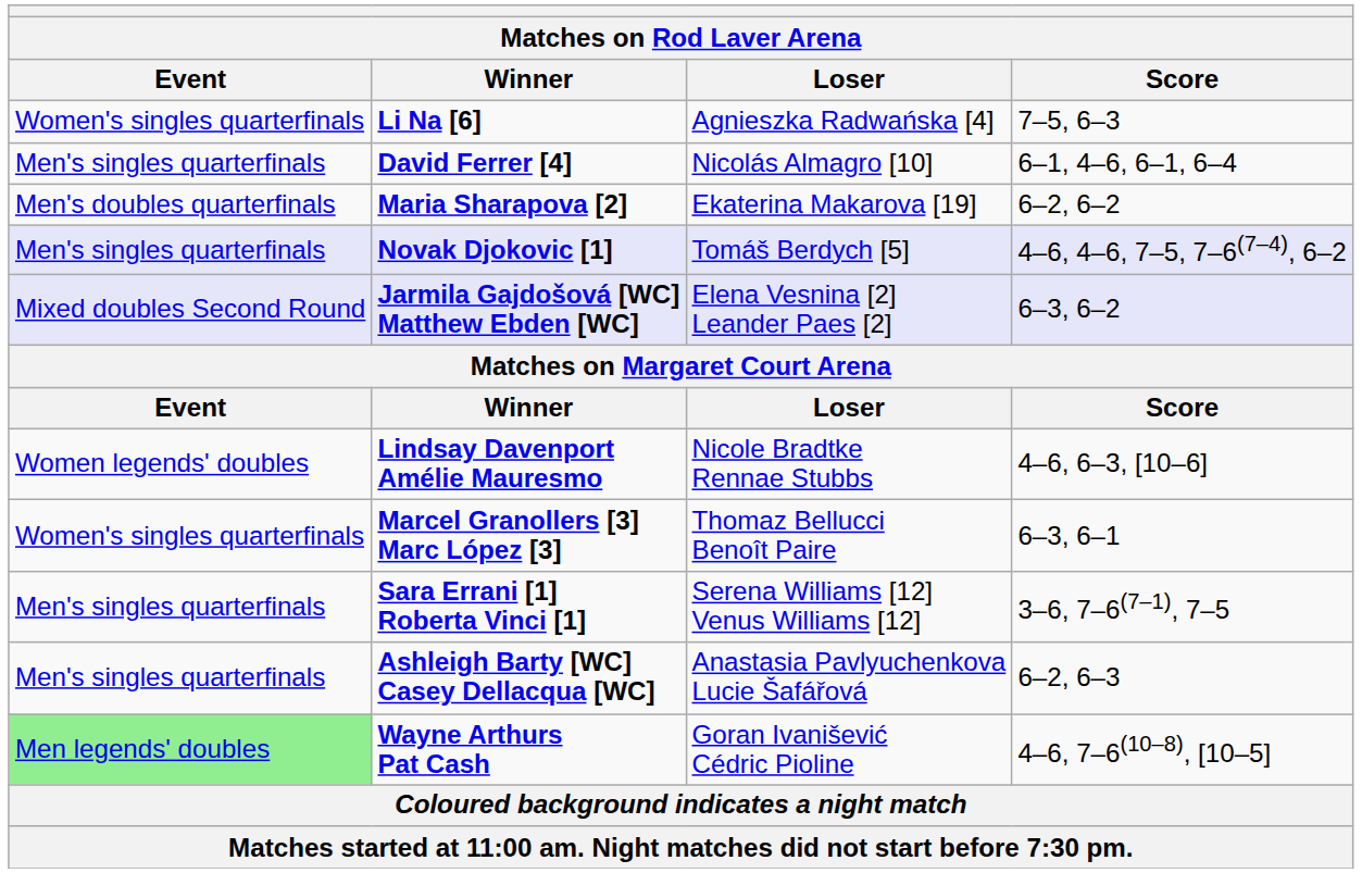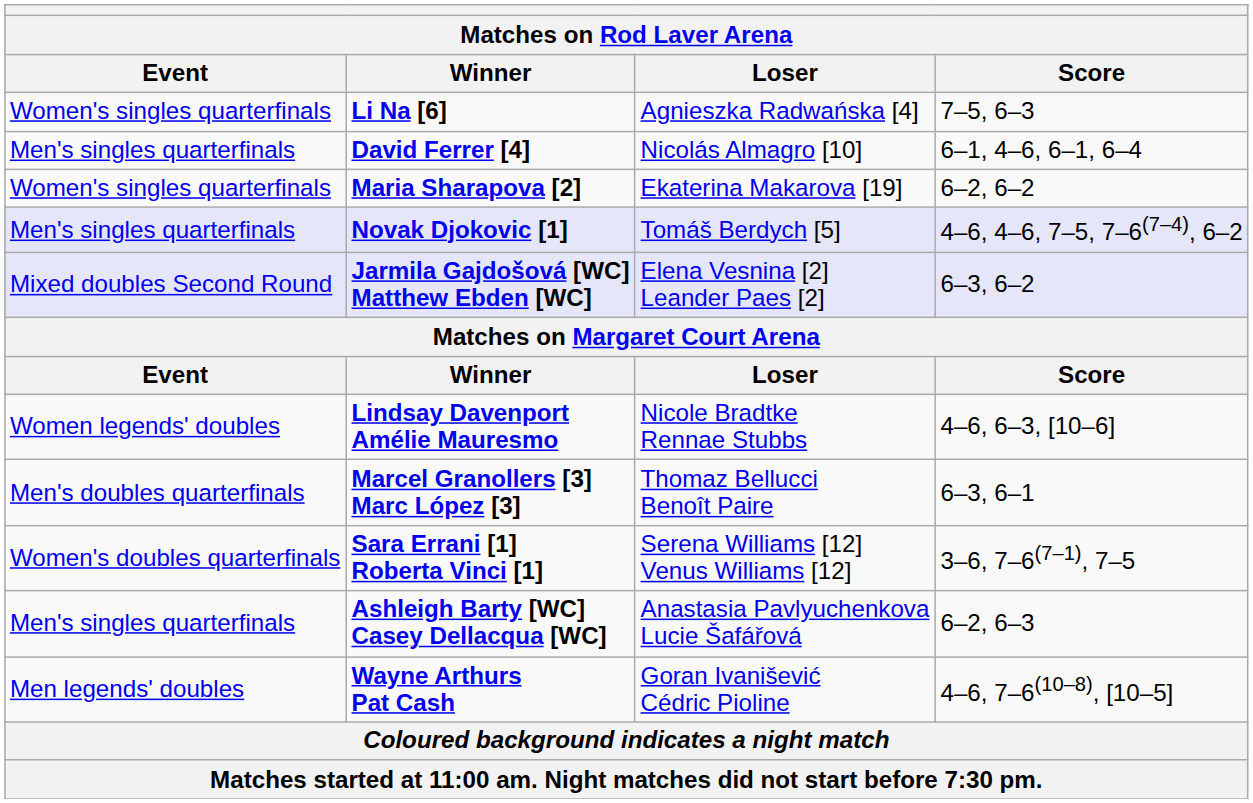 <table class="wikitable collapsible uncollapsed" style="margin:1em auto;">
 <tr>
 <th colspan=4></th>
 </tr>
 <tr>
 <th colspan=4><strong>Matches on <a href='#'>Rod Laver Arena</a></strong></th>
 </tr>
 <tr>
 <th>Event</th>
 <th>Winner</th>
 <th>Loser</th>
 <th>Score</th>
 </tr>
 <tr>
 <td><a href='#'>Women's singles quarterfinals</a></td>
 <td><strong> <a href='#'>Li Na</a> [6]</strong></td>
 <td> <a href='#'>Agnieszka Radwańska</a> [4]</td>
 <td>7–5, 6–3</td>
 </tr>
 <tr>
 <td><a href='#'>Men's singles quarterfinals</a></td>
 <td><strong> <a href='#'>David Ferrer</a> [4]</strong></td>
 <td> <a href='#'>Nicolás Almagro</a> [10]</td>
 <td>6–1, 4–6, 6–1, 6–4</td>
 </tr>
 <tr>
-<td><a href='#'>Men's doubles quarterfinals</a></td>
+<td><a href='#'>Women's singles quarterfinals</a></td>
 <td><strong> <a href='#'>Maria Sharapova</a> [2]</strong></td>
 <td> <a href='#'>Ekaterina Makarova</a> [19]</td>
 <td>6–2, 6–2</td>
 </tr>
 <tr bgcolor=lavender>
 <td><a href='#'>Men's singles quarterfinals</a></td>
 <td><strong> <a href='#'>Novak Djokovic</a> [1]</strong></td>
 <td> <a href='#'>Tomáš Berdych</a> [5]</td>
 <td>4–6, 4–6, 7–5, 7–6<sup>(7–4)</sup>, 6–2</td>
 </tr>
 <tr bgcolor=lavender>
 <td><a href='#'>Mixed doubles Second Round</a></td>
 <td><strong> <a href='#'>Jarmila Gajdošová</a> [WC] <br>  <a href='#'>Matthew Ebden</a> [WC]</strong></td>
 <td> <a href='#'>Elena Vesnina</a> [2] <br>  <a href='#'>Leander Paes</a> [2]</td>
 <td>6–3, 6–2</td>
 </tr>
 <tr>
 <th colspan=4><strong>Matches on <a href='#'>Margaret Court Arena</a></strong></th>
 </tr>
 <tr>
 <th>Event</th>
 <th>Winner</th>
 <th>Loser</th>
 <th>Score</th>
 </tr>
 <tr>
 <td><a href='#'>Women legends' doubles</a></td>
 <td><strong> <a href='#'>Lindsay Davenport</a> <br>  <a href='#'>Amélie Mauresmo</a></strong></td>
 <td> <a href='#'>Nicole Bradtke</a> <br>  <a href='#'>Rennae Stubbs</a></td>
 <td>4–6, 6–3, [10–6]</td>
 </tr>
 <tr>
-<td><a href='#'>Women's singles quarterfinals</a></td>
+<td><a href='#'>Men's doubles quarterfinals</a></td>
 <td><strong> <a href='#'>Marcel Granollers</a> [3] <br>  <a href='#'>Marc López</a> [3]</strong></td>
 <td> <a href='#'>Thomaz Bellucci</a> <br>  <a href='#'>Benoît Paire</a></td>
 <td>6–3, 6–1</td>
 </tr>
 <tr>
-<td><a href='#'>Men's singles quarterfinals</a></td>
+<td><a href='#'>Women's doubles quarterfinals</a></td>
 <td><strong> <a href='#'>Sara Errani</a> [1] <br>  <a href='#'>Roberta Vinci</a> [1]</strong></td>
 <td> <a href='#'>Serena Williams</a> [12] <br>  <a href='#'>Venus Williams</a> [12]</td>
 <td>3–6, 7–6<sup>(7–1)</sup>, 7–5</td>
 </tr>
 <tr>
 <td><a href='#'>Men's singles quarterfinals</a></td>
 <td><strong> <a href='#'>Ashleigh Barty</a> [WC] <br>  <a href='#'>Casey Dellacqua</a> [WC]</strong></td>
 <td> <a href='#'>Anastasia Pavlyuchenkova</a> <br>  <a href='#'>Lucie Šafářová</a></td>
 <td>6–2, 6–3</td>
 </tr>
 <tr>
-<td style="background: lightgreen;"><a href='#'>Men legends' doubles</a></td>
+<td><a href='#'>Men legends' doubles</a></td>
 <td><strong> <a href='#'>Wayne Arthurs</a> <br>  <a href='#'>Pat Cash</a></strong></td>
 <td> <a href='#'>Goran Ivanišević</a> <br>  <a href='#'>Cédric Pioline</a></td>
 <td>4–6, 7–6<sup>(10–8)</sup>, [10–5]</td>
 </tr>
 <tr>
 <th colspan=4><em>Coloured background indicates a night match</em></th>
 </tr>
 <tr>
 <th colspan=4>Matches started at 11:00 am. Night matches did not start before 7:30 pm.</th>
 </tr>
 </table>
